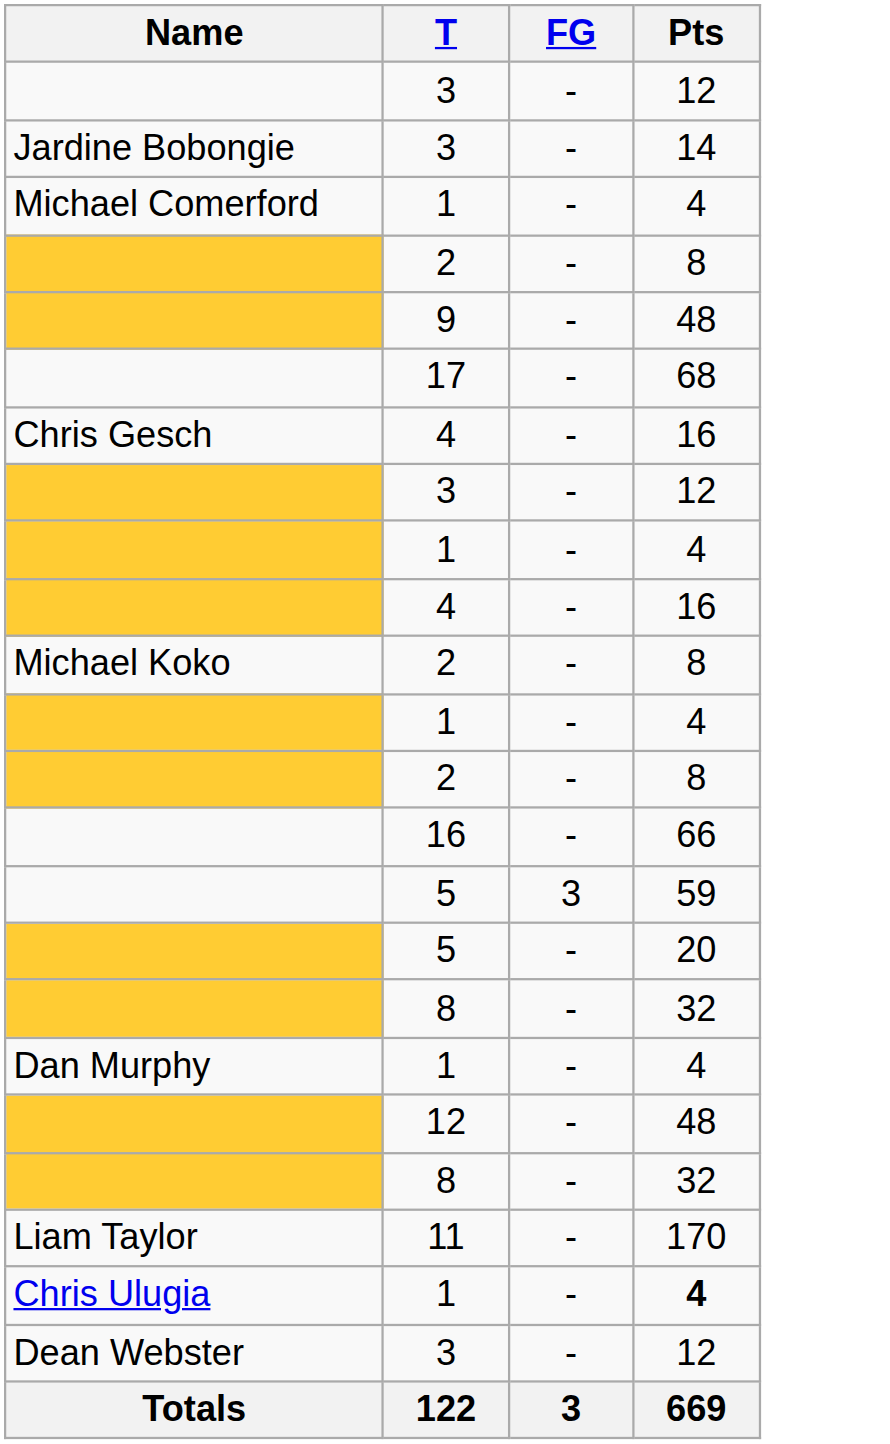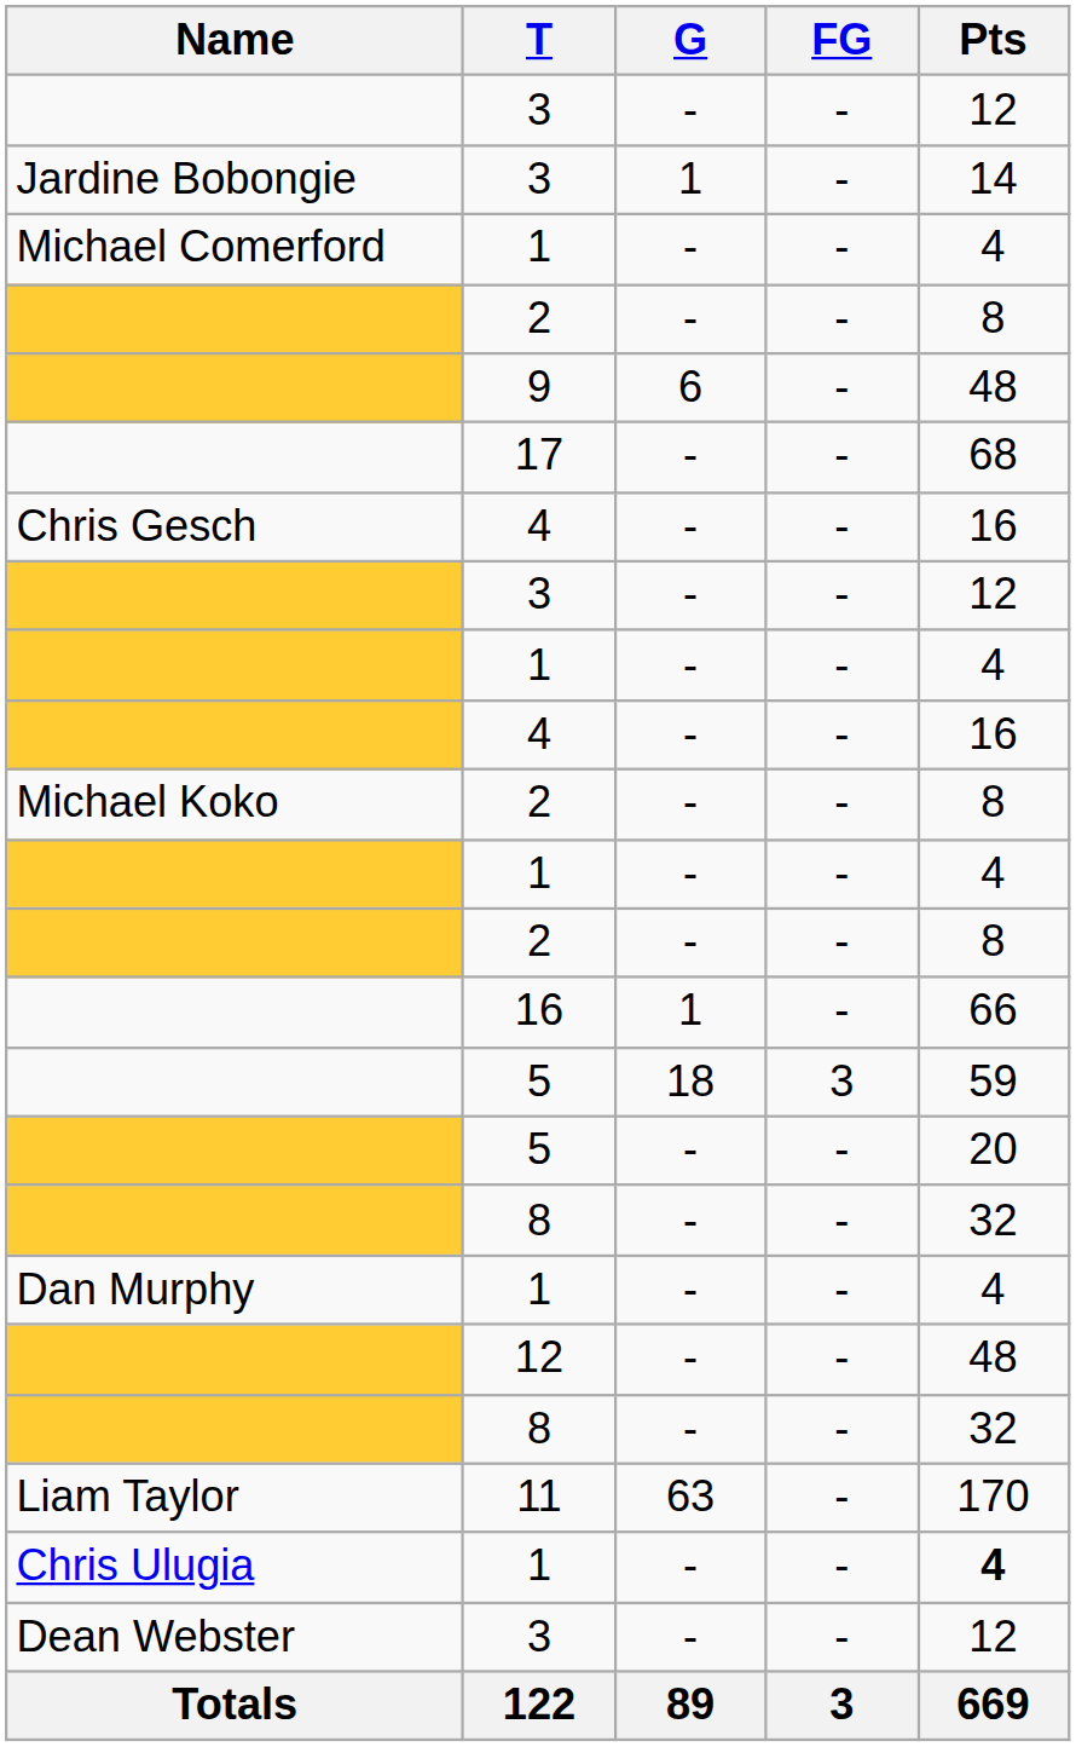 <table class="wikitable sortable" style="text-align: center;">
 <tr>
 <th style="width:10em">Name</th>
 <th style="width:3em"><a href='#'>T</a></th>
+<th style="width:3em"><a href='#'>G</a></th>
 <th style="width:3em"><a href='#'>FG</a></th>
 <th style="width:3em">Pts</th>
 </tr>
 <tr>
 <td style="text-align:left;"></td>
 <td>3</td>
 <td>-</td>
+<td>-</td>
 <td>12</td>
 </tr>
 <tr>
 <td style="text-align:left;">Jardine Bobongie</td>
 <td>3</td>
+<td>1</td>
 <td>-</td>
 <td>14</td>
 </tr>
 <tr>
 <td style="text-align:left;">Michael Comerford</td>
 <td>1</td>
 <td>-</td>
+<td>-</td>
 <td>4</td>
 </tr>
 <tr>
 <td style="text-align:left; background:#FC3;"></td>
 <td>2</td>
 <td>-</td>
+<td>-</td>
 <td>8</td>
 </tr>
 <tr>
 <td style="text-align:left; background:#FC3;"></td>
 <td>9</td>
+<td>6</td>
 <td>-</td>
 <td>48</td>
 </tr>
 <tr>
 <td style="text-align:left;"></td>
 <td>17</td>
 <td>-</td>
+<td>-</td>
 <td>68</td>
 </tr>
 <tr>
 <td style="text-align:left;">Chris Gesch</td>
 <td>4</td>
+<td>-</td>
 <td>-</td>
 <td>16</td>
 </tr>
 <tr>
 <td style="text-align:left; background:#FC3;"></td>
 <td>3</td>
 <td>-</td>
+<td>-</td>
 <td>12</td>
 </tr>
 <tr>
 <td style="text-align:left; background:#FC3;"></td>
 <td>1</td>
+<td>-</td>
 <td>-</td>
 <td>4</td>
 </tr>
 <tr>
 <td style="text-align:left; background:#FC3;"></td>
 <td>4</td>
 <td>-</td>
+<td>-</td>
 <td>16</td>
 </tr>
 <tr>
 <td style="text-align:left;">Michael Koko</td>
 <td>2</td>
+<td>-</td>
 <td>-</td>
 <td>8</td>
 </tr>
 <tr>
 <td style="text-align:left; background:#FC3;"></td>
 <td>1</td>
 <td>-</td>
+<td>-</td>
 <td>4</td>
 </tr>
 <tr>
 <td style="text-align:left; background:#FC3;"></td>
 <td>2</td>
 <td>-</td>
+<td>-</td>
 <td>8</td>
 </tr>
 <tr>
 <td style="text-align:left;"></td>
 <td>16</td>
+<td>1</td>
 <td>-</td>
 <td>66</td>
 </tr>
 <tr>
 <td style="text-align:left;"></td>
 <td>5</td>
+<td>18</td>
 <td>3</td>
 <td>59</td>
 </tr>
 <tr>
 <td style="text-align:left; background:#FC3;"></td>
 <td>5</td>
 <td>-</td>
+<td>-</td>
 <td>20</td>
 </tr>
 <tr>
 <td style="text-align:left; background:#FC3;"></td>
 <td>8</td>
+<td>-</td>
 <td>-</td>
 <td>32</td>
 </tr>
 <tr>
 <td style="text-align:left;">Dan Murphy</td>
 <td>1</td>
 <td>-</td>
+<td>-</td>
 <td>4</td>
 </tr>
 <tr>
 <td style="text-align:left; background:#FC3;"></td>
 <td>12</td>
+<td>-</td>
 <td>-</td>
 <td>48</td>
 </tr>
 <tr>
 <td style="text-align:left; background:#FC3;"></td>
 <td>8</td>
 <td>-</td>
+<td>-</td>
 <td>32</td>
 </tr>
 <tr>
 <td style="text-align:left;">Liam Taylor</td>
 <td>11</td>
+<td>63</td>
 <td>-</td>
 <td>170</td>
 </tr>
 <tr>
 <td style="text-align:left;"><a href='#'>Chris Ulugia</a></td>
 <td>1</td>
 <td>-</td>
+<td>-</td>
 <td><strong>4</strong></td>
 </tr>
 <tr>
 <td style="text-align:left;">Dean Webster</td>
 <td>3</td>
 <td>-</td>
+<td>-</td>
 <td>12</td>
 </tr>
 <tr class="sortbottom">
 <th>Totals</th>
 <th>122</th>
+<th>89</th>
 <th>3</th>
 <th>669</th>
 </tr>
 </table>
